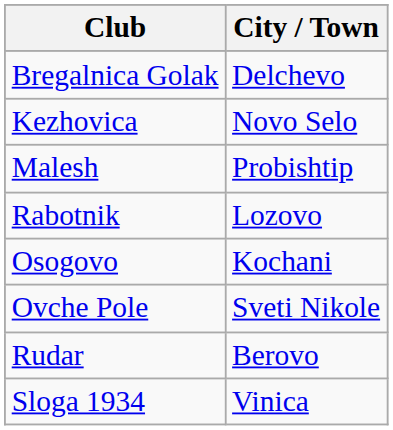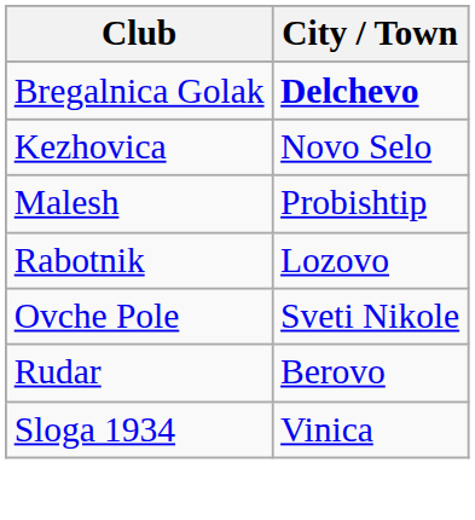 <table class="wikitable sortable">
 <tr>
 <th>Club</th>
 <th>City / Town</th>
 </tr>
 <tr>
 <td><a href='#'>Bregalnica Golak</a></td>
-<td><a href='#'>Delchevo</a></td>
+<td><strong><a href='#'>Delchevo</a></strong></td>
 </tr>
 <tr>
 <td><a href='#'>Kezhovica</a></td>
 <td><a href='#'>Novo Selo</a></td>
 </tr>
 <tr>
 <td><a href='#'>Malesh</a></td>
 <td><a href='#'>Probishtip</a></td>
 </tr>
 <tr>
 <td><a href='#'>Rabotnik</a></td>
 <td><a href='#'>Lozovo</a></td>
 </tr>
 <tr>
-<td><a href='#'>Osogovo</a></td>
-<td><a href='#'>Kochani</a></td>
-</tr>
-<tr>
 <td><a href='#'>Ovche Pole</a></td>
 <td><a href='#'>Sveti Nikole</a></td>
 </tr>
 <tr>
 <td><a href='#'>Rudar</a></td>
 <td><a href='#'>Berovo</a></td>
 </tr>
 <tr>
 <td><a href='#'>Sloga 1934</a></td>
 <td><a href='#'>Vinica</a></td>
 </tr>
 </table>
